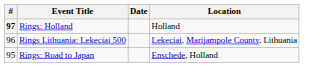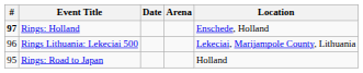 <table class="sortable wikitable succession-box" style="font-size:90%;">
 <tr>
 <th scope="col">#</th>
 <th scope="col">Event Title</th>
 <th scope="col">Date</th>
+<th scope="col">Arena</th>
 <th scope="col">Location</th>
 </tr>
 <tr>
 <td align=center><strong>97</strong></td>
 <td><a href='#'>Rings: Holland</a></td>
 <td></td>
-<td>Holland</td>
+<td></td>
+<td><a href='#'>Enschede</a>, Holland</td>
 </tr>
 <tr>
 <td align=center>96</td>
 <td><a href='#'>Rings Lithuania: Lekeciai 500</a></td>
+<td></td>
 <td></td>
 <td><a href='#'>Lekeciai</a>, <a href='#'>Marijampole County</a>, Lithuania</td>
 </tr>
 <tr>
 <td align=center>95</td>
 <td><a href='#'>Rings: Road to Japan</a></td>
 <td></td>
-<td><a href='#'>Enschede</a>, Holland</td>
+<td></td>
+<td>Holland</td>
 </tr>
 </table>
